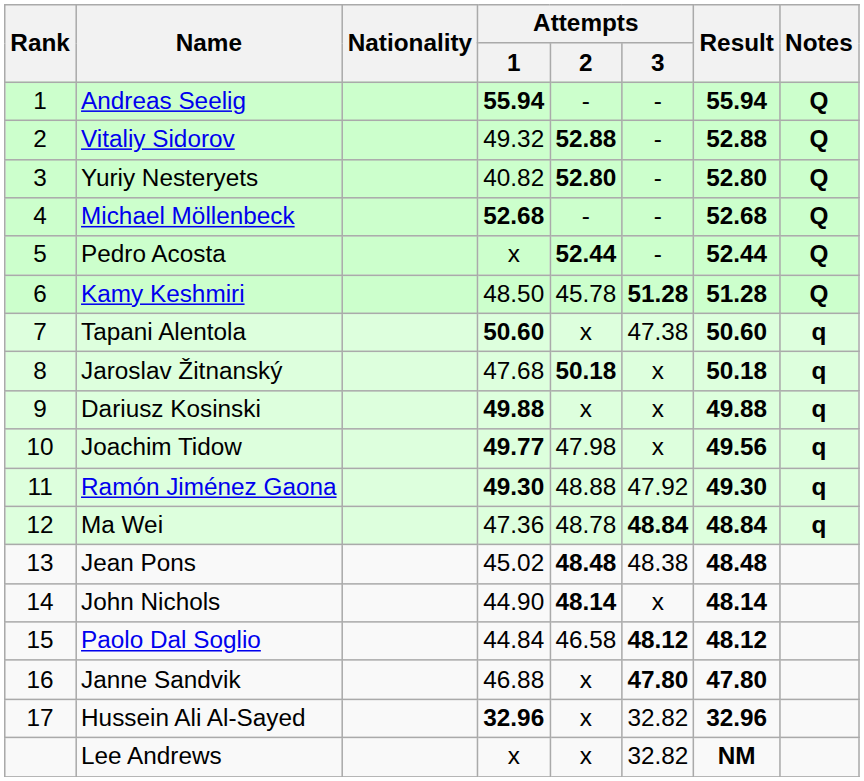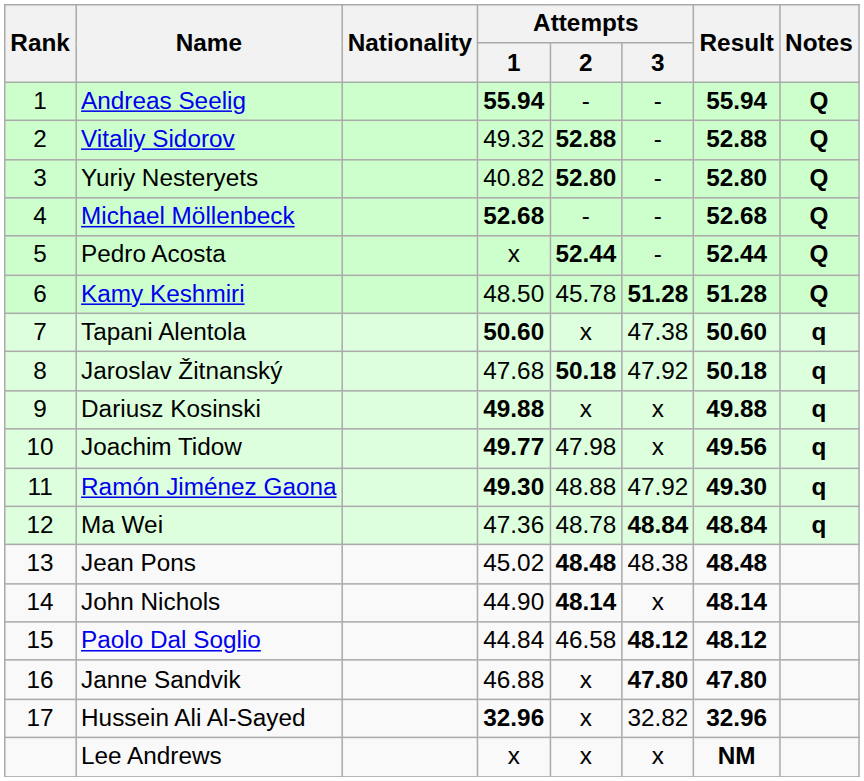 <table class="wikitable sortable" style="text-align:center">
 <tr>
 <th rowspan=2>Rank</th>
 <th rowspan=2>Name</th>
 <th rowspan=2>Nationality</th>
 <th colspan=3>Attempts</th>
 <th rowspan=2>Result</th>
 <th rowspan=2>Notes</th>
 </tr>
 <tr>
 <th>1</th>
 <th>2</th>
 <th>3</th>
 </tr>
 <tr bgcolor=ccffcc>
 <td>1</td>
 <td align=left><a href='#'>Andreas Seelig</a></td>
 <td align=left></td>
 <td><strong>55.94</strong></td>
 <td>-</td>
 <td>-</td>
 <td><strong>55.94</strong></td>
 <td><strong>Q</strong></td>
 </tr>
 <tr bgcolor=ccffcc>
 <td>2</td>
 <td align=left><a href='#'>Vitaliy Sidorov</a></td>
 <td align=left></td>
 <td>49.32</td>
 <td><strong>52.88</strong></td>
 <td>-</td>
 <td><strong>52.88</strong></td>
 <td><strong>Q</strong></td>
 </tr>
 <tr bgcolor=ccffcc>
 <td>3</td>
 <td align=left>Yuriy Nesteryets</td>
 <td align="left"></td>
 <td>40.82</td>
 <td><strong>52.80</strong></td>
 <td>-</td>
 <td><strong>52.80</strong></td>
 <td><strong>Q</strong></td>
 </tr>
 <tr bgcolor=ccffcc>
 <td>4</td>
 <td align=left><a href='#'>Michael Möllenbeck</a></td>
 <td align=left></td>
 <td><strong>52.68</strong></td>
 <td>-</td>
 <td>-</td>
 <td><strong>52.68</strong></td>
 <td><strong>Q</strong></td>
 </tr>
 <tr bgcolor=ccffcc>
 <td>5</td>
 <td align=left>Pedro Acosta</td>
 <td align="left"></td>
 <td>x</td>
 <td><strong>52.44</strong></td>
 <td>-</td>
 <td><strong>52.44</strong></td>
 <td><strong>Q</strong></td>
 </tr>
 <tr bgcolor=ccffcc>
 <td>6</td>
 <td align=left><a href='#'>Kamy Keshmiri</a></td>
 <td align=left></td>
 <td>48.50</td>
 <td>45.78</td>
 <td><strong>51.28</strong></td>
 <td><strong>51.28</strong></td>
 <td><strong>Q</strong></td>
 </tr>
 <tr bgcolor=ddffdd>
 <td>7</td>
 <td align=left>Tapani Alentola</td>
 <td align="left"></td>
 <td><strong>50.60</strong></td>
 <td>x</td>
 <td>47.38</td>
 <td><strong>50.60</strong></td>
 <td><strong>q</strong></td>
 </tr>
 <tr bgcolor=ddffdd>
 <td>8</td>
 <td align=left>Jaroslav Žitnanský</td>
 <td align="left"></td>
 <td>47.68</td>
 <td><strong>50.18</strong></td>
-<td>x</td>
+<td>47.92</td>
 <td><strong>50.18</strong></td>
 <td><strong>q</strong></td>
 </tr>
 <tr bgcolor=ddffdd>
 <td>9</td>
 <td align=left>Dariusz Kosinski</td>
 <td align="left"></td>
 <td><strong>49.88</strong></td>
 <td>x</td>
 <td>x</td>
 <td><strong>49.88</strong></td>
 <td><strong>q</strong></td>
 </tr>
 <tr bgcolor=ddffdd>
 <td>10</td>
 <td align=left>Joachim Tidow</td>
 <td align="left"></td>
 <td><strong>49.77</strong></td>
 <td>47.98</td>
 <td>x</td>
 <td><strong>49.56</strong></td>
 <td><strong>q</strong></td>
 </tr>
 <tr bgcolor=ddffdd>
 <td>11</td>
 <td align=left><a href='#'>Ramón Jiménez Gaona</a></td>
 <td align=left></td>
 <td><strong>49.30</strong></td>
 <td>48.88</td>
 <td>47.92</td>
 <td><strong>49.30</strong></td>
 <td><strong>q</strong></td>
 </tr>
 <tr bgcolor=ddffdd>
 <td>12</td>
 <td align=left>Ma Wei</td>
 <td align="left"></td>
 <td>47.36</td>
 <td>48.78</td>
 <td><strong>48.84</strong></td>
 <td><strong>48.84</strong></td>
 <td><strong>q</strong></td>
 </tr>
 <tr>
 <td>13</td>
 <td align=left>Jean Pons</td>
 <td align="left"></td>
 <td>45.02</td>
 <td><strong>48.48</strong></td>
 <td>48.38</td>
 <td><strong>48.48</strong></td>
 <td></td>
 </tr>
 <tr>
 <td>14</td>
 <td align=left>John Nichols</td>
 <td align="left"></td>
 <td>44.90</td>
 <td><strong>48.14</strong></td>
 <td>x</td>
 <td><strong>48.14</strong></td>
 <td></td>
 </tr>
 <tr>
 <td>15</td>
 <td align=left><a href='#'>Paolo Dal Soglio</a></td>
 <td align=left></td>
 <td>44.84</td>
 <td>46.58</td>
 <td><strong>48.12</strong></td>
 <td><strong>48.12</strong></td>
 <td></td>
 </tr>
 <tr>
 <td>16</td>
 <td align=left>Janne Sandvik</td>
 <td align="left"></td>
 <td>46.88</td>
 <td>x</td>
 <td><strong>47.80</strong></td>
 <td><strong>47.80</strong></td>
 <td></td>
 </tr>
 <tr>
 <td>17</td>
 <td align=left>Hussein Ali Al-Sayed</td>
 <td align="left"></td>
 <td><strong>32.96</strong></td>
 <td>x</td>
 <td>32.82</td>
 <td><strong>32.96</strong></td>
 <td></td>
 </tr>
 <tr>
 <td></td>
 <td align=left>Lee Andrews</td>
 <td align="left"></td>
 <td>x</td>
 <td>x</td>
-<td>32.82</td>
+<td>x</td>
 <td><strong>NM</strong></td>
 <td></td>
 </tr>
 </table>
